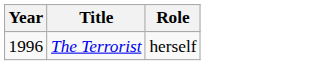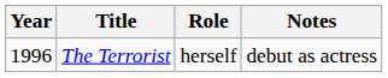 <table class="wikitable">
 <tr>
 <th>Year</th>
 <th>Title</th>
 <th>Role</th>
+<th>Notes</th>
 </tr>
 <tr>
 <td>1996</td>
 <td><em><a href='#'>The Terrorist</a></em></td>
 <td>herself</td>
+<td>debut as actress</td>
 </tr>
 </table>
